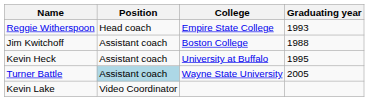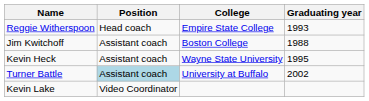 <table class="wikitable" style="font-size: 95%;">
 <tr>
 <th>Name</th>
 <th>Position</th>
 <th>College</th>
 <th>Graduating year</th>
 </tr>
 <tr>
 <td><a href='#'>Reggie Witherspoon</a></td>
 <td>Head coach</td>
 <td><a href='#'>Empire State College</a></td>
 <td>1993</td>
 </tr>
 <tr>
 <td>Jim Kwitchoff</td>
 <td>Assistant coach</td>
 <td><a href='#'>Boston College</a></td>
 <td>1988</td>
 </tr>
 <tr>
 <td>Kevin Heck</td>
 <td>Assistant coach</td>
-<td><a href='#'>University at Buffalo</a></td>
+<td><a href='#'>Wayne State University</a></td>
 <td>1995</td>
 </tr>
 <tr>
 <td><a href='#'>Turner Battle</a></td>
 <td style="background: lightblue;">Assistant coach</td>
-<td><a href='#'>Wayne State University</a></td>
-<td>2005</td>
+<td><a href='#'>University at Buffalo</a></td>
+<td>2002</td>
 </tr>
 <tr>
 <td>Kevin Lake</td>
 <td>Video Coordinator</td>
 <td></td>
 <td></td>
 </tr>
 </table>
